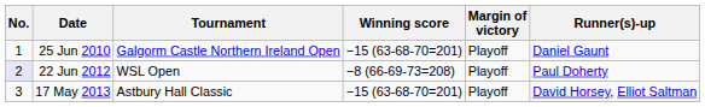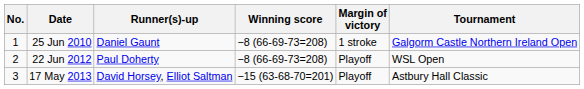 <table class="wikitable" style="font-size:95%;">
 <tr>
 <th>No.</th>
 <th>Date</th>
-<th>Tournament</th>
+<th>Runner(s)-up</th>
 <th>Winning score</th>
 <th>Margin of<br>victory</th>
-<th>Runner(s)-up</th>
+<th>Tournament</th>
 </tr>
 <tr>
 <td align=center>1</td>
 <td align=right>25 Jun <a href='#'>2010</a></td>
+<td> <a href='#'>Daniel Gaunt</a></td>
+<td>−8 (66-69-73=208)</td>
+<td>1 stroke</td>
 <td><a href='#'>Galgorm Castle Northern Ireland Open</a></td>
-<td>−15 (63-68-70=201)</td>
-<td>Playoff</td>
-<td> <a href='#'>Daniel Gaunt</a></td>
 </tr>
 <tr>
-<td align=center style="background: lavender;">2</td>
+<td align=center>2</td>
 <td align=right>22 Jun <a href='#'>2012</a></td>
-<td>WSL Open</td>
+<td> <a href='#'>Paul Doherty</a></td>
 <td>−8 (66-69-73=208)</td>
 <td>Playoff</td>
-<td> <a href='#'>Paul Doherty</a></td>
+<td>WSL Open</td>
 </tr>
 <tr>
 <td align=center>3</td>
 <td align=right>17 May <a href='#'>2013</a></td>
-<td>Astbury Hall Classic</td>
+<td> <a href='#'>David Horsey</a>,  <a href='#'>Elliot Saltman</a></td>
 <td>−15 (63-68-70=201)</td>
 <td>Playoff</td>
-<td> <a href='#'>David Horsey</a>,  <a href='#'>Elliot Saltman</a></td>
+<td>Astbury Hall Classic</td>
 </tr>
 </table>
